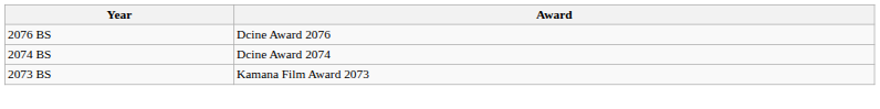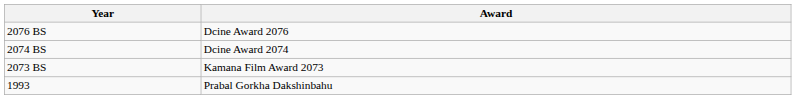 <table class="wikitable" style="width:70%">
 <tr>
 <th>Year</th>
 <th>Award</th>
 </tr>
 <tr>
 <td>2076 BS</td>
 <td>Dcine Award 2076</td>
 </tr>
 <tr>
 <td>2074 BS</td>
 <td>Dcine Award 2074</td>
 </tr>
 <tr>
 <td>2073 BS</td>
 <td>Kamana Film Award 2073</td>
 </tr>
+<tr>
+<td>1993</td>
+<td>Prabal Gorkha Dakshinbahu</td>
+</tr>
 </table>
